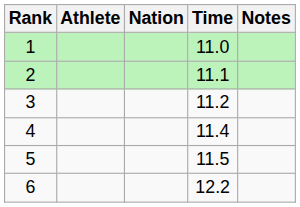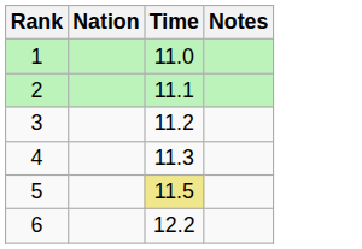 <table class="wikitable sortable">
 <tr>
 <th>Rank</th>
-<th>Athlete</th>
 <th>Nation</th>
 <th>Time</th>
 <th>Notes</th>
 </tr>
 <tr style="background:#bbf3bb;">
 <td align=center>1</td>
 <td></td>
-<td></td>
 <td align=center>11.0</td>
 <td align=center></td>
 </tr>
 <tr style="background:#bbf3bb;">
 <td align=center>2</td>
-<td></td>
 <td></td>
 <td align=center>11.1</td>
 <td align=center></td>
 </tr>
 <tr>
 <td align=center>3</td>
 <td></td>
-<td></td>
 <td align=center>11.2</td>
 <td></td>
 </tr>
 <tr>
 <td align=center>4</td>
 <td></td>
-<td></td>
-<td align=center>11.4</td>
+<td align=center>11.3</td>
 <td></td>
 </tr>
 <tr>
 <td align=center>5</td>
 <td></td>
-<td></td>
-<td align=center>11.5</td>
+<td align=center style="background: khaki;">11.5</td>
 <td></td>
 </tr>
 <tr>
 <td align=center>6</td>
 <td></td>
-<td></td>
 <td align=center>12.2</td>
 <td></td>
 </tr>
 </table>
